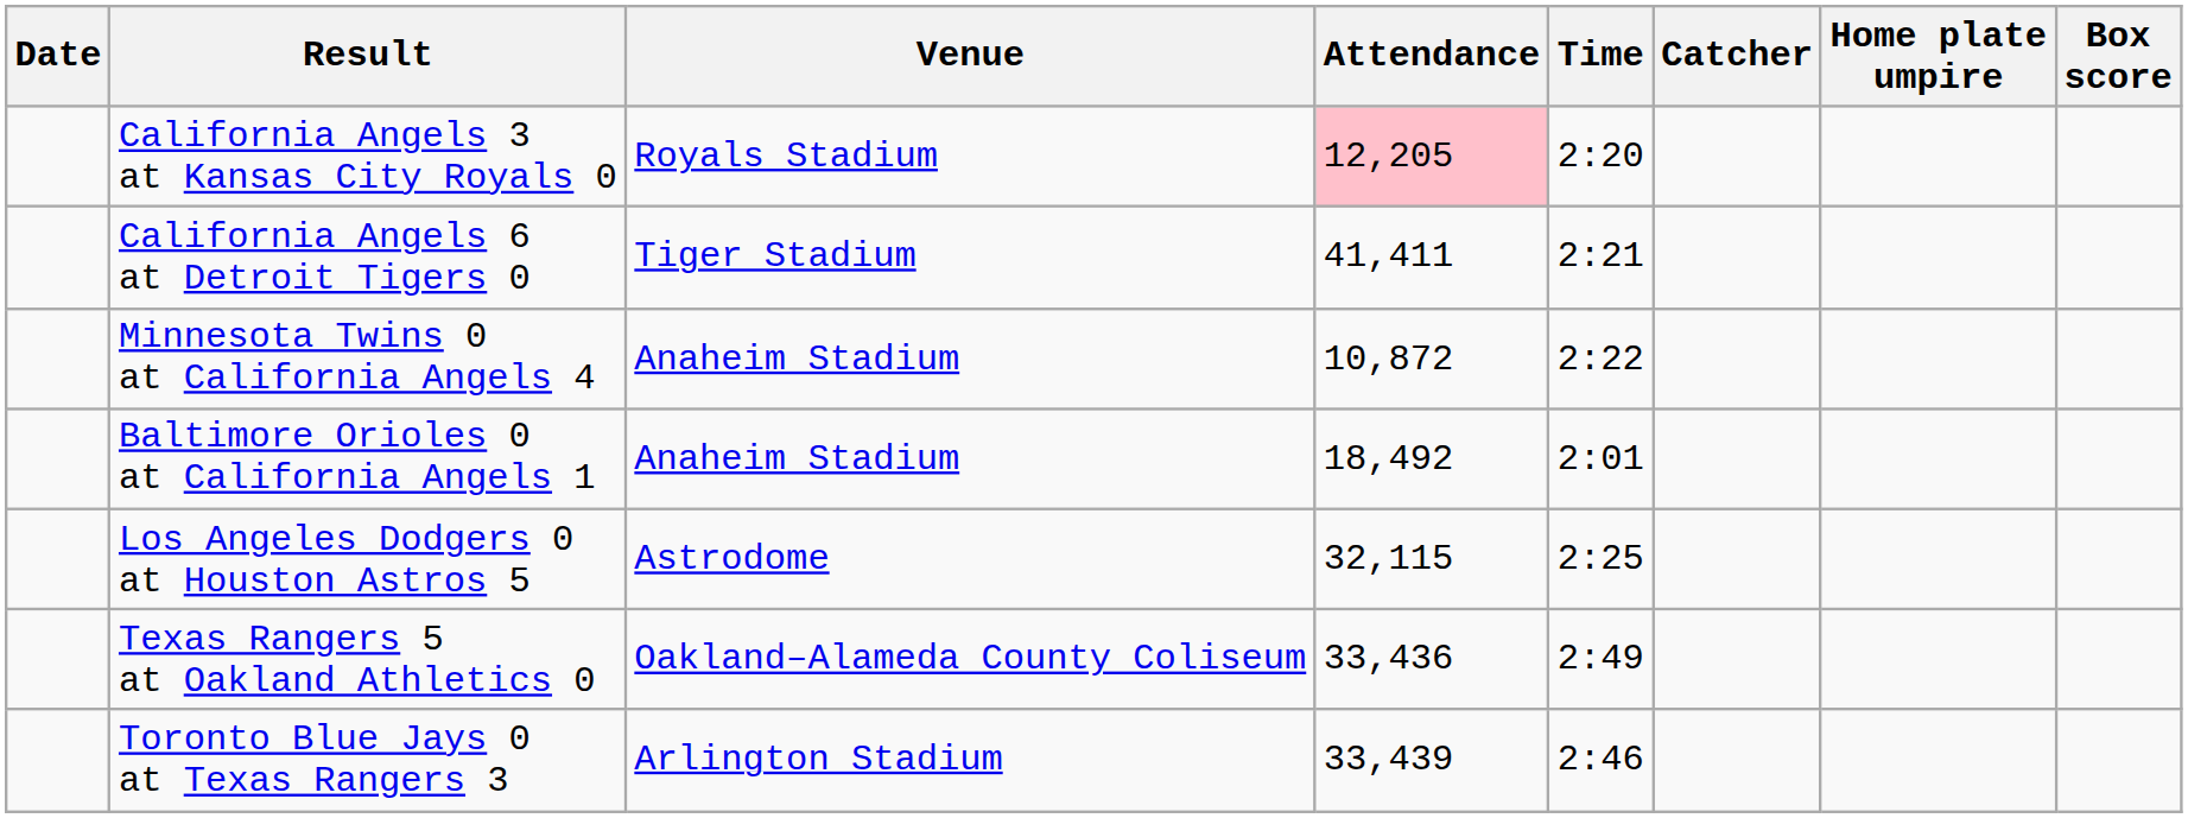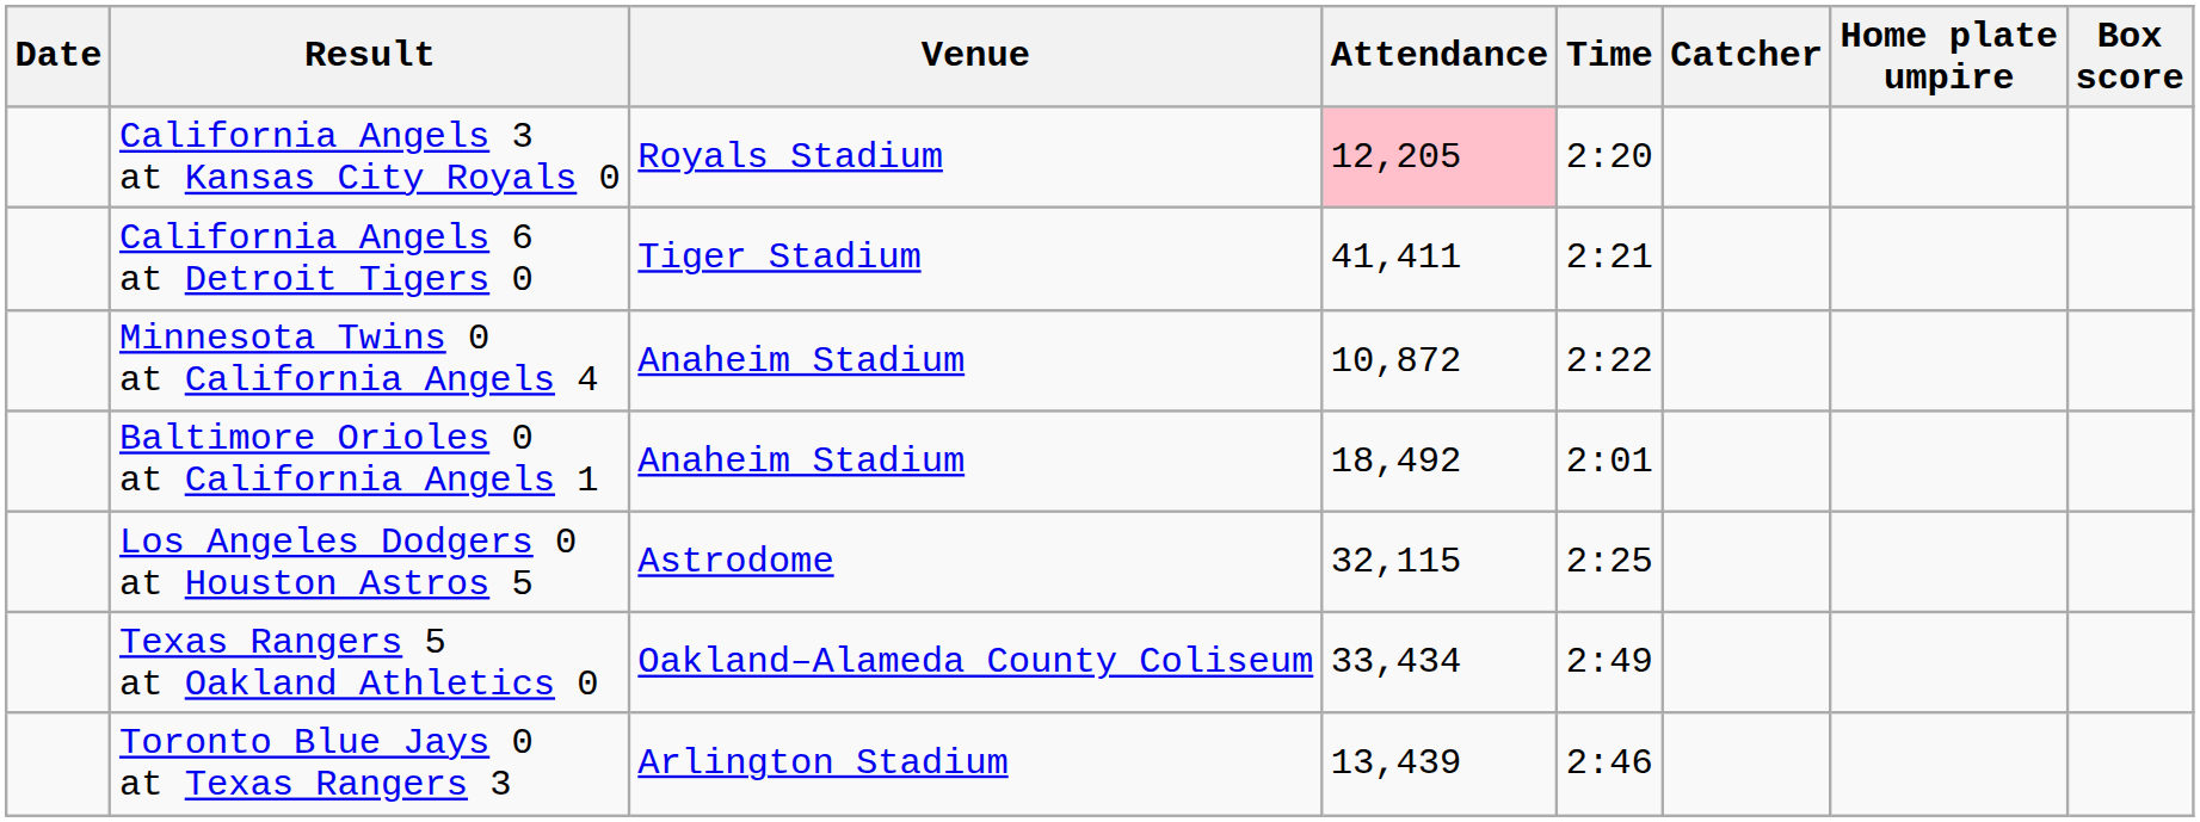 <table class="wikitable sortable">
 <tr>
 <th>Date</th>
 <th class=unsortable>Result</th>
 <th>Venue</th>
 <th>Attendance</th>
 <th>Time</th>
 <th>Catcher</th>
 <th>Home plate<br>umpire</th>
 <th style="width:1px;" class="unsortable">Box score</th>
 </tr>
 <tr>
 <td></td>
 <td><a href='#'>California Angels</a> 3<br>at <a href='#'>Kansas City Royals</a> 0</td>
 <td><a href='#'>Royals Stadium</a></td>
 <td style="background: pink;">12,205</td>
 <td>2:20</td>
 <td></td>
 <td></td>
 <td></td>
 </tr>
 <tr>
 <td></td>
 <td><a href='#'>California Angels</a> 6<br>at <a href='#'>Detroit Tigers</a> 0</td>
 <td><a href='#'>Tiger Stadium</a></td>
 <td>41,411</td>
 <td>2:21</td>
 <td></td>
 <td></td>
 <td></td>
 </tr>
 <tr>
 <td></td>
 <td><a href='#'>Minnesota Twins</a> 0<br>at <a href='#'>California Angels</a> 4</td>
 <td><a href='#'>Anaheim Stadium</a></td>
 <td>10,872</td>
 <td>2:22</td>
 <td></td>
 <td></td>
 <td></td>
 </tr>
 <tr>
 <td></td>
 <td><a href='#'>Baltimore Orioles</a> 0<br>at <a href='#'>California Angels</a> 1</td>
 <td><a href='#'>Anaheim Stadium</a></td>
 <td>18,492</td>
 <td>2:01</td>
 <td></td>
 <td></td>
 <td></td>
 </tr>
 <tr>
 <td></td>
 <td><a href='#'>Los Angeles Dodgers</a> 0<br>at <a href='#'>Houston Astros</a> 5</td>
 <td><a href='#'>Astrodome</a></td>
 <td>32,115</td>
 <td>2:25</td>
 <td></td>
 <td></td>
 <td></td>
 </tr>
 <tr>
 <td></td>
 <td><a href='#'>Texas Rangers</a> 5<br>at <a href='#'>Oakland Athletics</a> 0</td>
 <td><a href='#'>Oakland–Alameda County Coliseum</a></td>
-<td>33,436</td>
+<td>33,434</td>
 <td>2:49</td>
 <td></td>
 <td></td>
 <td></td>
 </tr>
 <tr>
 <td></td>
 <td><a href='#'>Toronto Blue Jays</a> 0<br>at <a href='#'>Texas Rangers</a> 3</td>
 <td><a href='#'>Arlington Stadium</a></td>
-<td>33,439</td>
+<td>13,439</td>
 <td>2:46</td>
 <td></td>
 <td></td>
 <td></td>
 </tr>
 </table>
